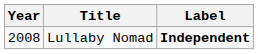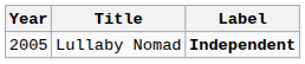 <table class="wikitable">
 <tr>
 <th>Year</th>
 <th>Title</th>
 <th>Label</th>
 </tr>
 <tr>
-<td>2008</td>
+<td>2005</td>
 <td>Lullaby Nomad</td>
 <td><strong>Independent</strong></td>
 </tr>
 </table>
